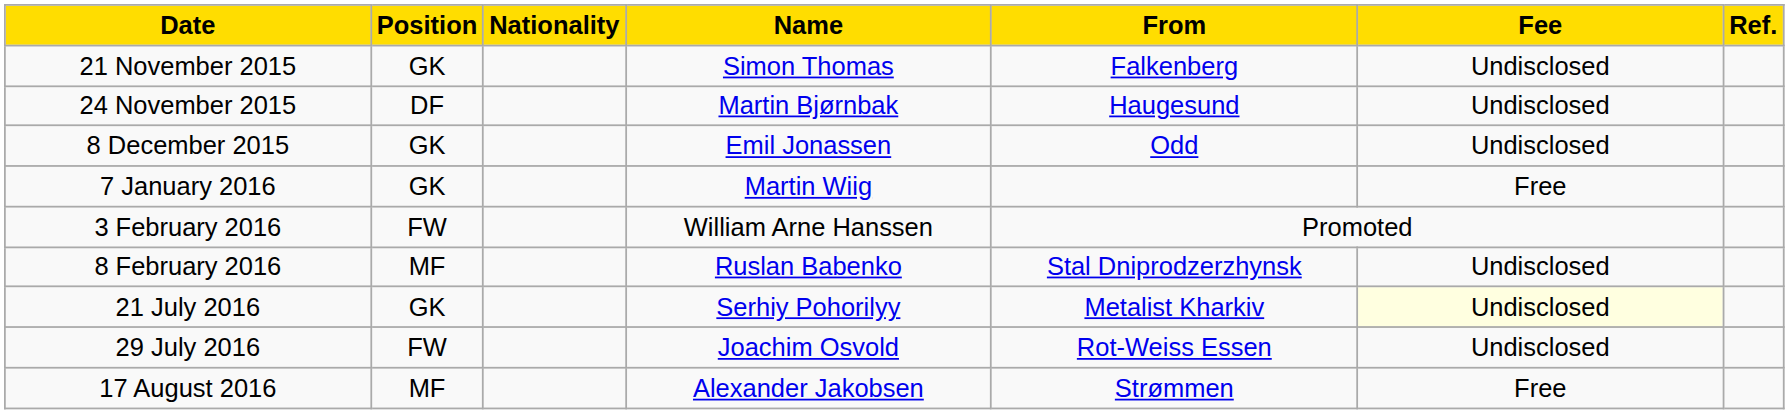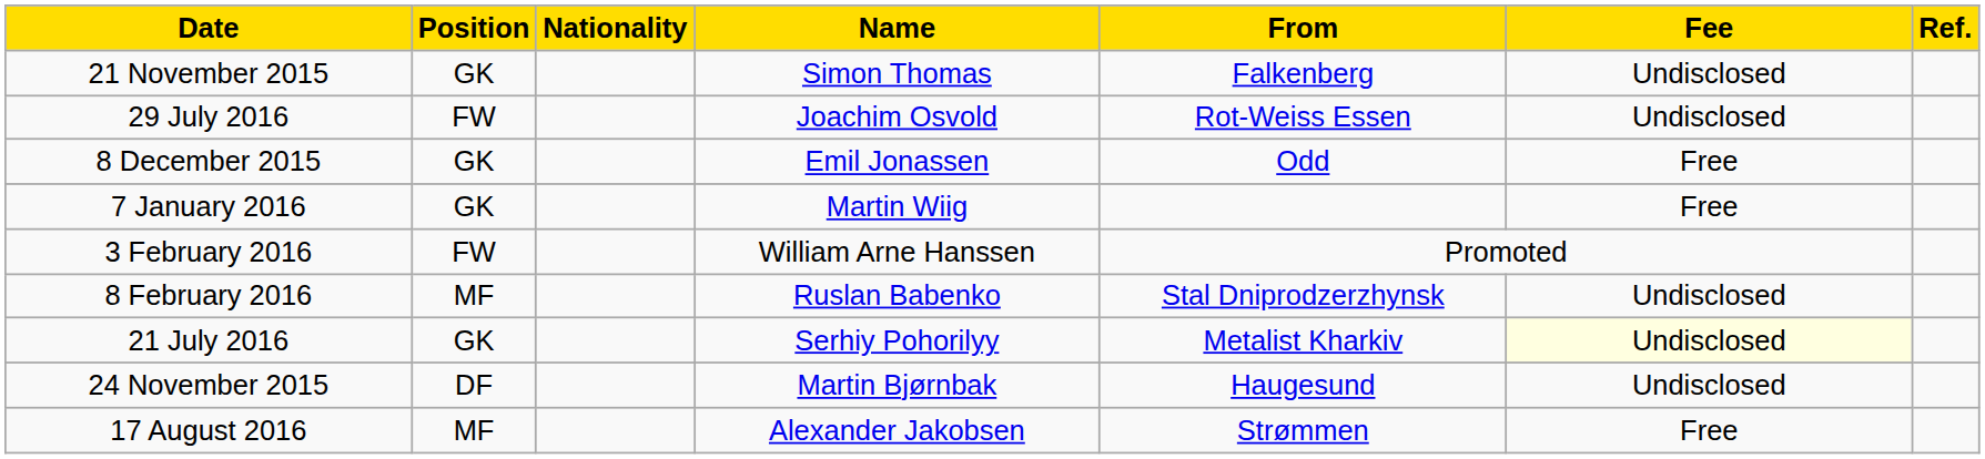 <table class="wikitable"  style="text-align:center; font-size:90%; ">
 <tr>
 <th style="background:#FFDD00; color:black; width:200px;">Date</th>
 <th style="background:#FFDD00; color:black; width:50px;">Position</th>
 <th style="background:#FFDD00; color:black; width:50px;">Nationality</th>
 <th style="background:#FFDD00; color:black; width:200px;">Name</th>
 <th style="background:#FFDD00; color:black; width:200px;">From</th>
 <th style="background:#FFDD00; color:black; width:200px;">Fee</th>
 <th style="background:#FFDD00; color:black; width:25px;">Ref.</th>
 </tr>
 <tr>
 <td>21 November 2015</td>
 <td>GK</td>
 <td></td>
 <td><a href='#'>Simon Thomas</a></td>
 <td><a href='#'>Falkenberg</a></td>
 <td>Undisclosed</td>
 <td></td>
 </tr>
 <tr>
-<td>24 November 2015</td>
-<td>DF</td>
+<td>29 July 2016</td>
+<td>FW</td>
 <td></td>
-<td><a href='#'>Martin Bjørnbak</a></td>
-<td><a href='#'>Haugesund</a></td>
+<td><a href='#'>Joachim Osvold</a></td>
+<td><a href='#'>Rot-Weiss Essen</a></td>
 <td>Undisclosed</td>
 <td></td>
 </tr>
 <tr>
 <td>8 December 2015</td>
 <td>GK</td>
 <td></td>
 <td><a href='#'>Emil Jonassen</a></td>
 <td><a href='#'>Odd</a></td>
-<td>Undisclosed</td>
+<td>Free</td>
 <td></td>
 </tr>
 <tr>
 <td>7 January 2016</td>
 <td>GK</td>
 <td></td>
 <td><a href='#'>Martin Wiig</a></td>
 <td></td>
 <td>Free</td>
 <td></td>
 </tr>
 <tr>
 <td>3 February 2016</td>
 <td>FW</td>
 <td></td>
 <td>William Arne Hanssen</td>
 <td colspan="2">Promoted</td>
 <td></td>
 </tr>
 <tr>
 <td>8 February 2016</td>
 <td>MF</td>
 <td></td>
 <td><a href='#'>Ruslan Babenko</a></td>
 <td><a href='#'>Stal Dniprodzerzhynsk</a></td>
 <td>Undisclosed</td>
 <td></td>
 </tr>
 <tr>
 <td>21 July 2016</td>
 <td>GK</td>
 <td></td>
 <td><a href='#'>Serhiy Pohorilyy</a></td>
 <td><a href='#'>Metalist Kharkiv</a></td>
 <td style="background: lightyellow;">Undisclosed</td>
 <td></td>
 </tr>
 <tr>
-<td>29 July 2016</td>
-<td>FW</td>
+<td>24 November 2015</td>
+<td>DF</td>
 <td></td>
-<td><a href='#'>Joachim Osvold</a></td>
-<td><a href='#'>Rot-Weiss Essen</a></td>
+<td><a href='#'>Martin Bjørnbak</a></td>
+<td><a href='#'>Haugesund</a></td>
 <td>Undisclosed</td>
 <td></td>
 </tr>
 <tr>
 <td>17 August 2016</td>
 <td>MF</td>
 <td></td>
 <td><a href='#'>Alexander Jakobsen</a></td>
 <td><a href='#'>Strømmen</a></td>
 <td>Free</td>
 <td></td>
 </tr>
 </table>
